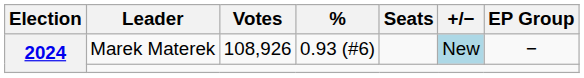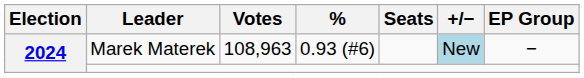 <table class=wikitable style="text-align:center;">
 <tr>
 <th>Election</th>
 <th>Leader</th>
 <th>Votes</th>
 <th>%</th>
 <th>Seats</th>
 <th>+/−</th>
 <th>EP Group</th>
 </tr>
 <tr>
 <th rowspan="2"><a href='#'>2024</a></th>
 <td>Marek Materek</td>
-<td>108,926</td>
+<td>108,963</td>
 <td>0.93 (#6)</td>
 <td></td>
 <td style="background: lightblue;">New</td>
 <td>−</td>
 </tr>
 <tr>
 <td colspan="6"></td>
 </tr>
 </table>
